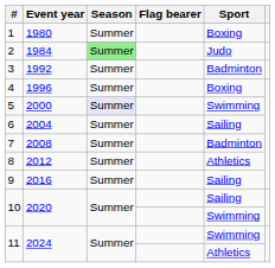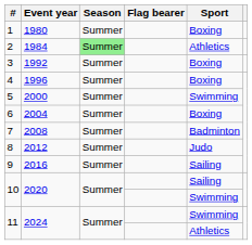 <table class="wikitable sortable">
 <tr>
 <th>#</th>
 <th>Event year</th>
 <th>Season</th>
 <th>Flag bearer</th>
 <th>Sport</th>
 <th></th>
 </tr>
 <tr>
 <td>1</td>
 <td><a href='#'>1980</a></td>
 <td>Summer</td>
 <td></td>
 <td><a href='#'>Boxing</a></td>
 <td></td>
 </tr>
 <tr>
 <td>2</td>
 <td><a href='#'>1984</a></td>
 <td style="background: lightgreen;">Summer</td>
 <td></td>
-<td><a href='#'>Judo</a></td>
+<td><a href='#'>Athletics</a></td>
 <td></td>
 </tr>
 <tr>
 <td>3</td>
 <td><a href='#'>1992</a></td>
 <td>Summer</td>
 <td></td>
-<td><a href='#'>Badminton</a></td>
+<td><a href='#'>Boxing</a></td>
 <td></td>
 </tr>
 <tr>
 <td>4</td>
 <td><a href='#'>1996</a></td>
 <td>Summer</td>
 <td></td>
 <td><a href='#'>Boxing</a></td>
 <td rowspan=6></td>
 </tr>
 <tr>
 <td>5</td>
 <td><a href='#'>2000</a></td>
-<td style="background: lavender;">Summer</td>
+<td>Summer</td>
 <td></td>
 <td><a href='#'>Swimming</a></td>
 </tr>
 <tr>
 <td>6</td>
 <td><a href='#'>2004</a></td>
 <td>Summer</td>
 <td></td>
-<td><a href='#'>Sailing</a></td>
+<td><a href='#'>Boxing</a></td>
 </tr>
 <tr>
 <td>7</td>
 <td><a href='#'>2008</a></td>
 <td>Summer</td>
 <td></td>
 <td><a href='#'>Badminton</a></td>
 </tr>
 <tr>
 <td>8</td>
 <td><a href='#'>2012</a></td>
 <td>Summer</td>
 <td></td>
-<td><a href='#'>Athletics</a></td>
+<td><a href='#'>Judo</a></td>
 </tr>
 <tr>
 <td>9</td>
 <td><a href='#'>2016</a></td>
 <td>Summer</td>
 <td></td>
 <td><a href='#'>Sailing</a></td>
 </tr>
 <tr>
 <td rowspan=2>10</td>
 <td rowspan=2><a href='#'>2020</a></td>
 <td rowspan=2>Summer</td>
 <td></td>
 <td><a href='#'>Sailing</a></td>
 <td rowspan=2></td>
 </tr>
 <tr>
 <td></td>
 <td><a href='#'>Swimming</a></td>
 </tr>
 <tr>
 <td rowspan=2>11</td>
 <td rowspan=2><a href='#'>2024</a></td>
 <td rowspan=2>Summer</td>
 <td></td>
 <td><a href='#'>Swimming</a></td>
 <td rowspan=2></td>
 </tr>
 <tr>
 <td></td>
 <td><a href='#'>Athletics</a></td>
 </tr>
 </table>
